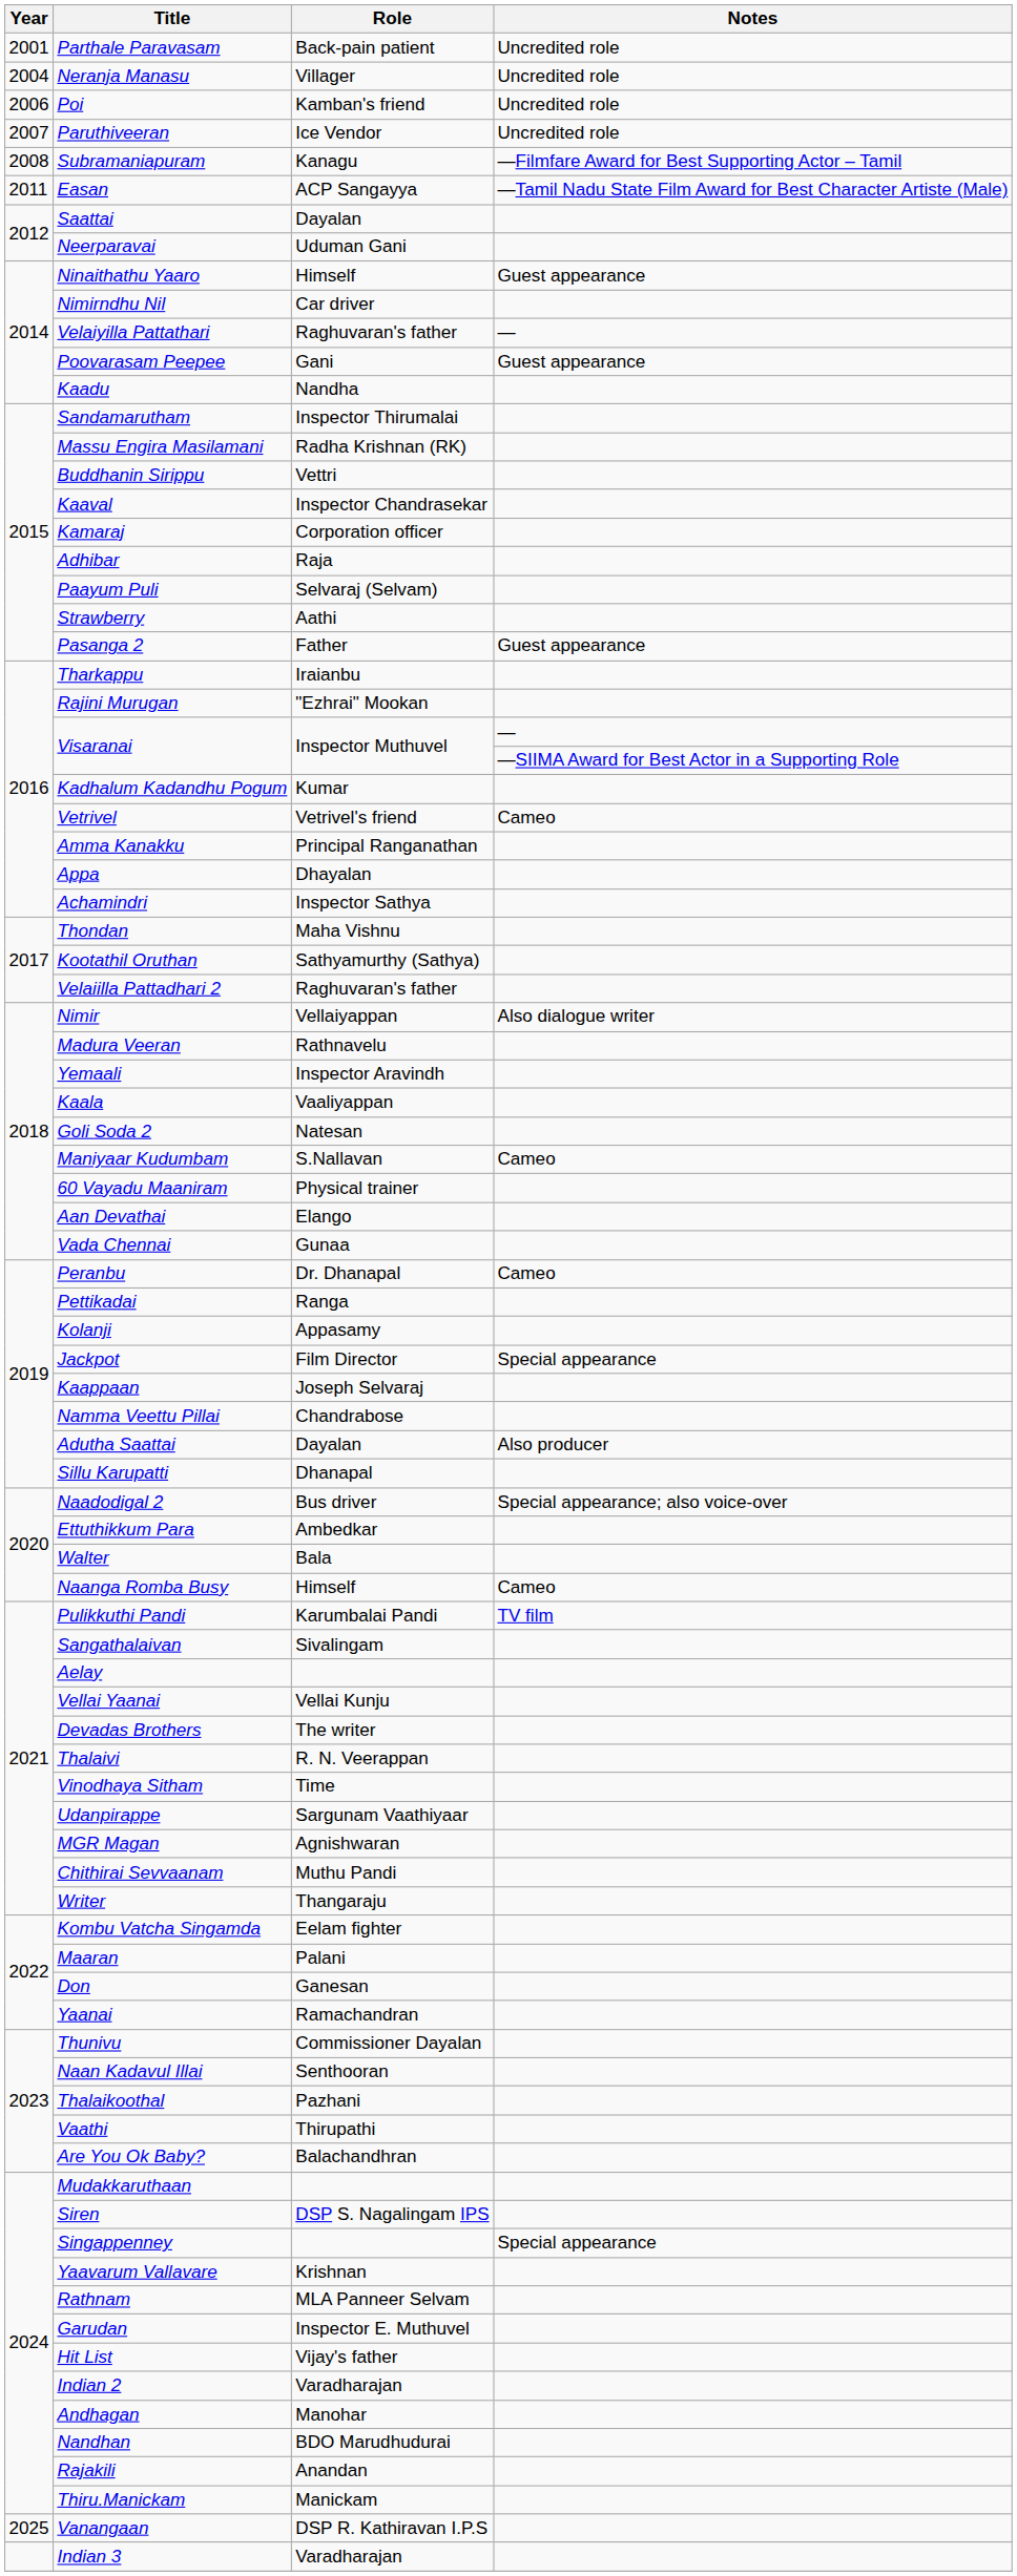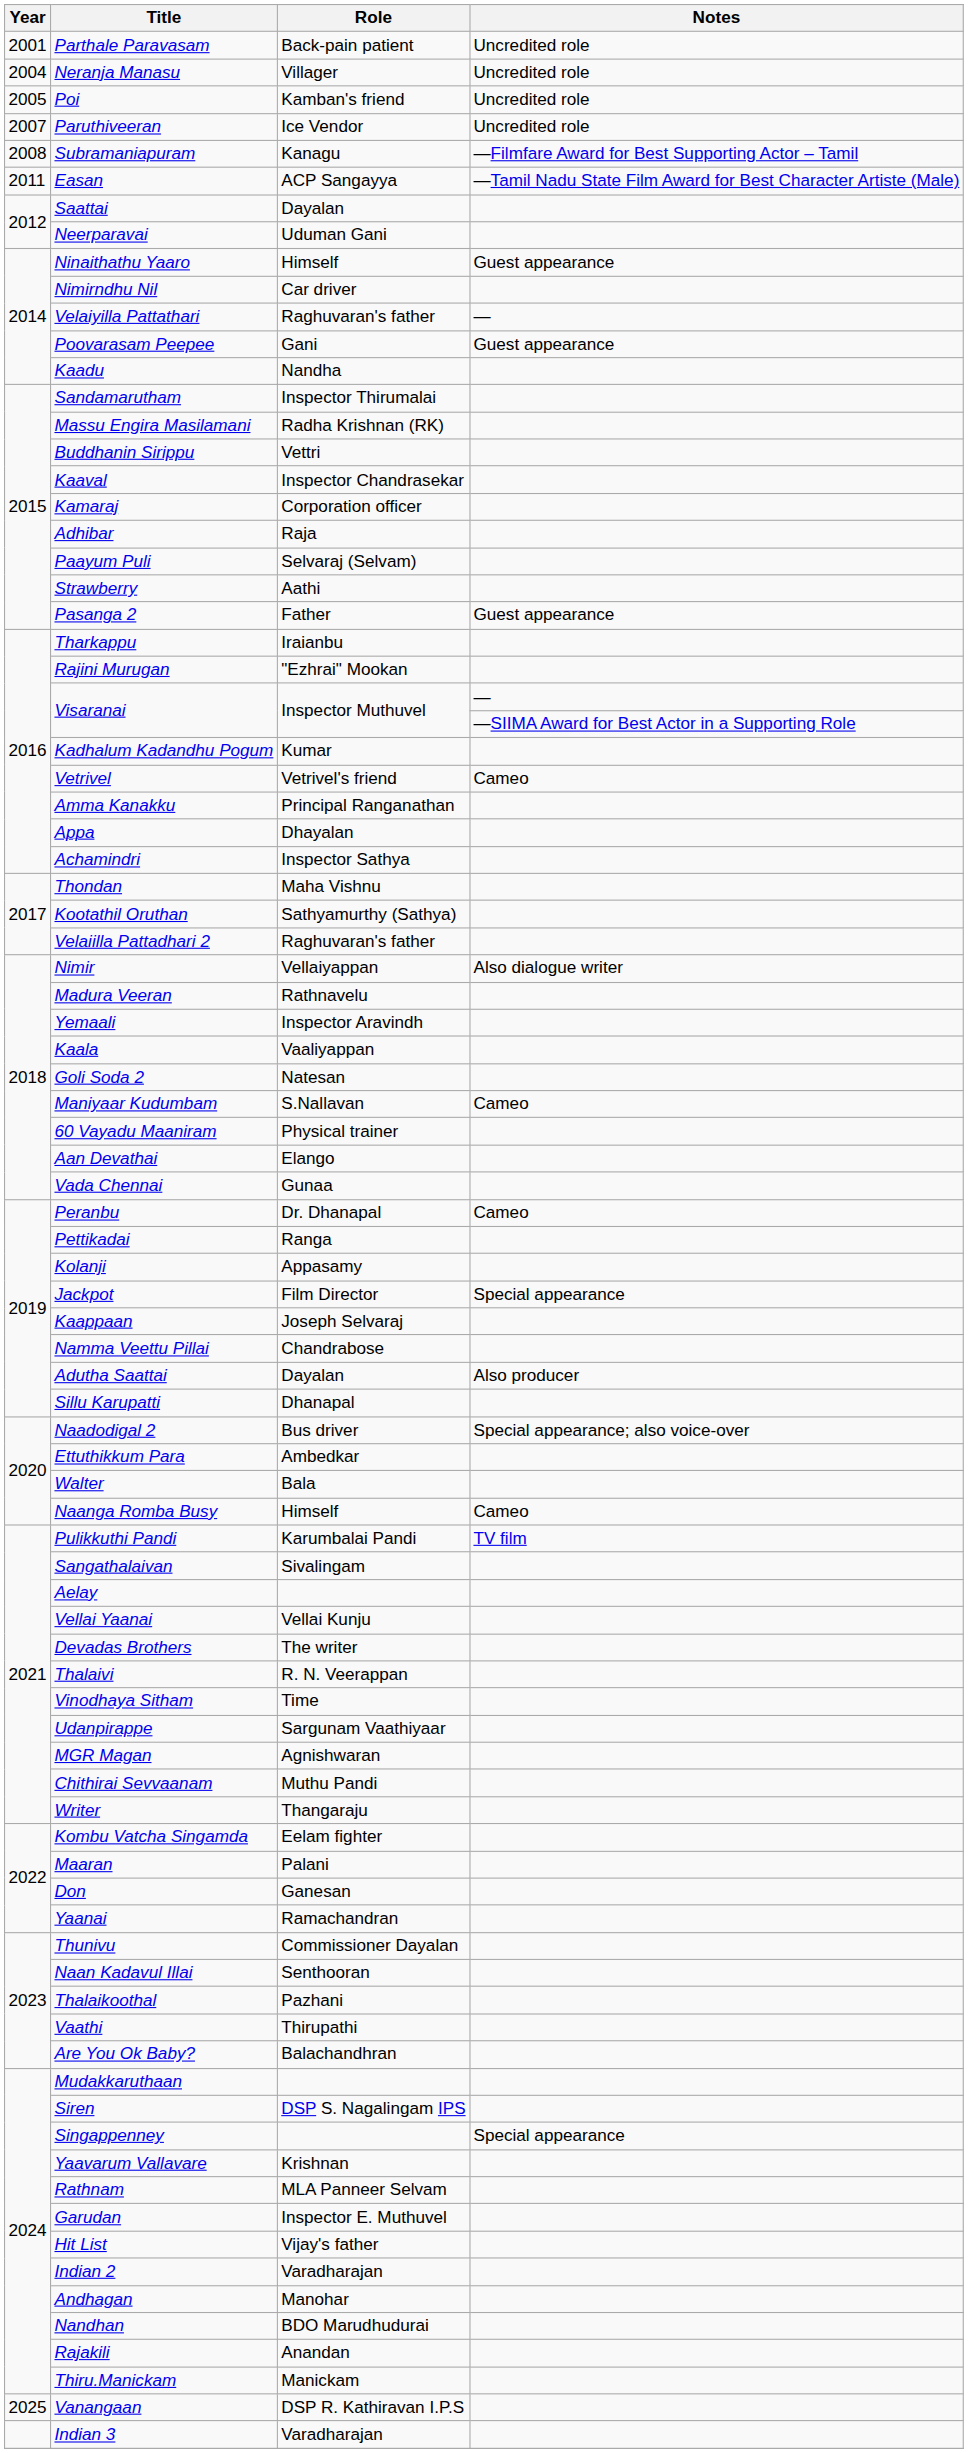 <table class="wikitable sortable">
 <tr>
 <th scope="col">Year</th>
 <th scope="col">Title</th>
 <th scope="col">Role</th>
 <th class="unsortable" scope="col">Notes</th>
 </tr>
 <tr>
 <td>2001</td>
 <td><em><a href='#'>Parthale Paravasam</a></em></td>
 <td>Back-pain patient</td>
 <td>Uncredited role</td>
 </tr>
 <tr>
 <td>2004</td>
 <td><em><a href='#'>Neranja Manasu</a></em></td>
 <td>Villager</td>
 <td>Uncredited role</td>
 </tr>
 <tr>
-<td>2006</td>
+<td>2005</td>
 <td><em><a href='#'>Poi</a></em></td>
 <td>Kamban's friend</td>
 <td>Uncredited role</td>
 </tr>
 <tr>
 <td>2007</td>
 <td><em><a href='#'>Paruthiveeran</a></em></td>
 <td>Ice Vendor</td>
 <td>Uncredited role</td>
 </tr>
 <tr>
 <td>2008</td>
 <td><em><a href='#'>Subramaniapuram</a></em></td>
 <td>Kanagu</td>
 <td>—<a href='#'>Filmfare Award for Best Supporting Actor – Tamil</a></td>
 </tr>
 <tr>
 <td>2011</td>
 <td><em><a href='#'>Easan</a></em></td>
 <td>ACP Sangayya</td>
 <td>—<a href='#'>Tamil Nadu State Film Award for Best Character Artiste (Male)</a></td>
 </tr>
 <tr>
 <td rowspan="2">2012</td>
 <td><em><a href='#'>Saattai</a></em></td>
 <td>Dayalan</td>
 <td></td>
 </tr>
 <tr>
 <td><em><a href='#'>Neerparavai</a></em></td>
 <td>Uduman Gani</td>
 <td></td>
 </tr>
 <tr>
 <td rowspan="5">2014</td>
 <td><em><a href='#'>Ninaithathu Yaaro</a></em></td>
 <td>Himself</td>
 <td>Guest appearance</td>
 </tr>
 <tr>
 <td><em><a href='#'>Nimirndhu Nil</a></em></td>
 <td>Car driver</td>
 <td></td>
 </tr>
 <tr>
 <td><em><a href='#'>Velaiyilla Pattathari</a></em></td>
 <td>Raghuvaran's father</td>
 <td>—</td>
 </tr>
 <tr>
 <td><em><a href='#'>Poovarasam Peepee</a></em></td>
 <td>Gani</td>
 <td>Guest appearance</td>
 </tr>
 <tr>
 <td><em><a href='#'>Kaadu</a></em></td>
 <td>Nandha</td>
 <td></td>
 </tr>
 <tr>
 <td rowspan="9">2015</td>
 <td><em><a href='#'>Sandamarutham</a></em></td>
 <td>Inspector Thirumalai</td>
 <td></td>
 </tr>
 <tr>
 <td><em><a href='#'>Massu Engira Masilamani</a></em></td>
 <td>Radha Krishnan (RK)</td>
 <td></td>
 </tr>
 <tr>
 <td><em><a href='#'>Buddhanin Sirippu</a></em></td>
 <td>Vettri</td>
 <td></td>
 </tr>
 <tr>
 <td><em><a href='#'>Kaaval</a></em></td>
 <td>Inspector Chandrasekar</td>
 <td></td>
 </tr>
 <tr>
 <td><em><a href='#'>Kamaraj</a></em></td>
 <td>Corporation officer</td>
 <td></td>
 </tr>
 <tr>
 <td><em><a href='#'>Adhibar</a></em></td>
 <td>Raja</td>
 <td></td>
 </tr>
 <tr>
 <td><em><a href='#'>Paayum Puli</a></em></td>
 <td>Selvaraj (Selvam)</td>
 <td></td>
 </tr>
 <tr>
 <td><em><a href='#'>Strawberry</a></em></td>
 <td>Aathi</td>
 <td></td>
 </tr>
 <tr>
 <td><em><a href='#'>Pasanga 2</a></em></td>
 <td>Father</td>
 <td>Guest appearance</td>
 </tr>
 <tr>
 <td rowspan="9">2016</td>
 <td><em><a href='#'>Tharkappu</a></em></td>
 <td>Iraianbu</td>
 <td></td>
 </tr>
 <tr>
 <td><em><a href='#'>Rajini Murugan</a></em></td>
 <td>"Ezhrai" Mookan</td>
 <td></td>
 </tr>
 <tr>
 <td rowspan="2"><em><a href='#'>Visaranai</a></em></td>
 <td rowspan="2">Inspector Muthuvel</td>
 <td>—</td>
 </tr>
 <tr>
 <td>—<a href='#'>SIIMA Award for Best Actor in a Supporting Role</a></td>
 </tr>
 <tr>
 <td><em><a href='#'>Kadhalum Kadandhu Pogum</a></em></td>
 <td>Kumar</td>
 <td></td>
 </tr>
 <tr>
 <td><em><a href='#'>Vetrivel</a></em></td>
 <td>Vetrivel's friend</td>
 <td>Cameo</td>
 </tr>
 <tr>
 <td><em><a href='#'>Amma Kanakku</a></em></td>
 <td>Principal Ranganathan</td>
 <td></td>
 </tr>
 <tr>
 <td><em><a href='#'>Appa</a></em></td>
 <td>Dhayalan</td>
 <td></td>
 </tr>
 <tr>
 <td><em><a href='#'>Achamindri</a></em></td>
 <td>Inspector Sathya</td>
 <td></td>
 </tr>
 <tr>
 <td rowspan="3">2017</td>
 <td><em><a href='#'>Thondan</a></em></td>
 <td>Maha Vishnu</td>
 <td></td>
 </tr>
 <tr>
 <td><em><a href='#'>Kootathil Oruthan</a></em></td>
 <td>Sathyamurthy (Sathya)</td>
 <td></td>
 </tr>
 <tr>
 <td><em><a href='#'>Velaiilla Pattadhari 2</a></em></td>
 <td>Raghuvaran's father</td>
 <td></td>
 </tr>
 <tr>
 <td rowspan="9">2018</td>
 <td><em><a href='#'>Nimir</a></em></td>
 <td>Vellaiyappan</td>
 <td>Also dialogue writer</td>
 </tr>
 <tr>
 <td><em><a href='#'>Madura Veeran</a></em></td>
 <td>Rathnavelu</td>
 <td></td>
 </tr>
 <tr>
 <td><em><a href='#'>Yemaali</a></em></td>
 <td>Inspector Aravindh</td>
 <td></td>
 </tr>
 <tr>
 <td><em><a href='#'>Kaala</a></em></td>
 <td>Vaaliyappan</td>
 <td></td>
 </tr>
 <tr>
 <td><em><a href='#'>Goli Soda 2</a></em></td>
 <td>Natesan</td>
 <td></td>
 </tr>
 <tr>
 <td><em><a href='#'>Maniyaar Kudumbam</a></em></td>
 <td>S.Nallavan</td>
 <td>Cameo</td>
 </tr>
 <tr>
 <td><em><a href='#'>60 Vayadu Maaniram</a></em></td>
 <td>Physical trainer</td>
 <td></td>
 </tr>
 <tr>
 <td><em><a href='#'>Aan Devathai</a></em></td>
 <td>Elango</td>
 <td></td>
 </tr>
 <tr>
 <td><em><a href='#'>Vada Chennai</a></em></td>
 <td>Gunaa</td>
 <td></td>
 </tr>
 <tr>
 <td rowspan="8">2019</td>
 <td><em><a href='#'>Peranbu</a></em></td>
 <td>Dr. Dhanapal</td>
 <td>Cameo</td>
 </tr>
 <tr>
 <td><em><a href='#'>Pettikadai</a></em></td>
 <td>Ranga</td>
 <td></td>
 </tr>
 <tr>
 <td><em><a href='#'>Kolanji</a></em></td>
 <td>Appasamy</td>
 <td></td>
 </tr>
 <tr>
 <td><em><a href='#'>Jackpot</a></em></td>
 <td>Film Director</td>
 <td>Special appearance</td>
 </tr>
 <tr>
 <td><em><a href='#'>Kaappaan</a></em></td>
 <td>Joseph Selvaraj</td>
 <td></td>
 </tr>
 <tr>
 <td><em><a href='#'>Namma Veettu Pillai</a></em></td>
 <td>Chandrabose</td>
 <td></td>
 </tr>
 <tr>
 <td><em><a href='#'>Adutha Saattai</a></em></td>
 <td>Dayalan</td>
 <td>Also producer</td>
 </tr>
 <tr>
 <td><em><a href='#'>Sillu Karupatti</a></em></td>
 <td>Dhanapal</td>
 <td></td>
 </tr>
 <tr>
 <td rowspan="4">2020</td>
 <td><em><a href='#'>Naadodigal 2</a></em></td>
 <td>Bus driver</td>
 <td>Special appearance; also voice-over</td>
 </tr>
 <tr>
 <td><em><a href='#'>Ettuthikkum Para</a></em></td>
 <td>Ambedkar</td>
 <td></td>
 </tr>
 <tr>
 <td><em><a href='#'>Walter</a></em></td>
 <td>Bala</td>
 <td></td>
 </tr>
 <tr>
 <td><em><a href='#'>Naanga Romba Busy</a></em></td>
 <td>Himself</td>
 <td>Cameo</td>
 </tr>
 <tr>
 <td rowspan="11">2021</td>
 <td><em><a href='#'>Pulikkuthi Pandi</a></em></td>
 <td>Karumbalai Pandi</td>
 <td><a href='#'>TV film</a></td>
 </tr>
 <tr>
 <td><em><a href='#'>Sangathalaivan</a></em></td>
 <td>Sivalingam</td>
 <td></td>
 </tr>
 <tr>
 <td><em><a href='#'>Aelay</a></em></td>
 <td></td>
 <td></td>
 </tr>
 <tr>
 <td><em><a href='#'>Vellai Yaanai</a></em></td>
 <td>Vellai Kunju</td>
 <td></td>
 </tr>
 <tr>
 <td><em><a href='#'>Devadas Brothers</a></em></td>
 <td>The writer</td>
 <td></td>
 </tr>
 <tr>
 <td><em><a href='#'>Thalaivi</a></em></td>
 <td>R. N. Veerappan</td>
 <td></td>
 </tr>
 <tr>
 <td><em><a href='#'>Vinodhaya Sitham</a></em></td>
 <td>Time</td>
 <td></td>
 </tr>
 <tr>
 <td><em><a href='#'>Udanpirappe</a></em></td>
 <td>Sargunam Vaathiyaar</td>
 <td></td>
 </tr>
 <tr>
 <td><em><a href='#'>MGR Magan</a></em></td>
 <td>Agnishwaran</td>
 <td></td>
 </tr>
 <tr>
 <td><em><a href='#'>Chithirai Sevvaanam</a></em></td>
 <td>Muthu Pandi</td>
 <td></td>
 </tr>
 <tr>
 <td><em><a href='#'>Writer</a></em></td>
 <td>Thangaraju</td>
 <td></td>
 </tr>
 <tr>
 <td rowspan="4">2022</td>
 <td><em><a href='#'>Kombu Vatcha Singamda</a></em></td>
 <td>Eelam fighter</td>
 <td></td>
 </tr>
 <tr>
 <td><em><a href='#'>Maaran</a></em></td>
 <td>Palani</td>
 <td></td>
 </tr>
 <tr>
 <td><em><a href='#'>Don</a></em></td>
 <td>Ganesan</td>
 <td></td>
 </tr>
 <tr>
 <td><em><a href='#'>Yaanai</a></em></td>
 <td>Ramachandran</td>
 <td></td>
 </tr>
 <tr>
 <td rowspan="5">2023</td>
 <td><em><a href='#'>Thunivu</a></em></td>
 <td>Commissioner Dayalan</td>
 <td></td>
 </tr>
 <tr>
 <td><em><a href='#'>Naan Kadavul Illai</a></em></td>
 <td>Senthooran</td>
 <td></td>
 </tr>
 <tr>
 <td><em><a href='#'>Thalaikoothal</a></em></td>
 <td>Pazhani</td>
 <td></td>
 </tr>
 <tr>
 <td><em><a href='#'>Vaathi</a></em></td>
 <td>Thirupathi</td>
 <td></td>
 </tr>
 <tr>
 <td><em><a href='#'>Are You Ok Baby?</a></em></td>
 <td>Balachandhran</td>
 <td></td>
 </tr>
 <tr>
 <td rowspan="12">2024</td>
 <td><em><a href='#'>Mudakkaruthaan</a></em></td>
 <td></td>
 <td></td>
 </tr>
 <tr>
 <td><em><a href='#'>Siren</a></em></td>
 <td><a href='#'>DSP</a> S. Nagalingam <a href='#'>IPS</a></td>
 <td></td>
 </tr>
 <tr>
 <td><em><a href='#'>Singappenney</a></em></td>
 <td></td>
 <td>Special appearance</td>
 </tr>
 <tr>
 <td><em><a href='#'>Yaavarum Vallavare</a></em></td>
 <td>Krishnan</td>
 <td></td>
 </tr>
 <tr>
 <td><em><a href='#'>Rathnam</a></em></td>
 <td>MLA Panneer Selvam</td>
 <td></td>
 </tr>
 <tr>
 <td><em><a href='#'>Garudan</a></em></td>
 <td>Inspector E. Muthuvel</td>
 <td></td>
 </tr>
 <tr>
 <td><em><a href='#'>Hit List</a></em></td>
 <td>Vijay's father</td>
 <td></td>
 </tr>
 <tr>
 <td><em><a href='#'>Indian 2</a></em></td>
 <td>Varadharajan</td>
 <td></td>
 </tr>
 <tr>
 <td><em><a href='#'>Andhagan</a></em></td>
 <td>Manohar</td>
 <td></td>
 </tr>
 <tr>
 <td><em><a href='#'>Nandhan</a></em></td>
 <td>BDO Marudhudurai</td>
 <td></td>
 </tr>
 <tr>
 <td><em><a href='#'>Rajakili</a></em></td>
 <td>Anandan</td>
 <td></td>
 </tr>
 <tr>
 <td><em><a href='#'>Thiru.Manickam</a></em></td>
 <td>Manickam</td>
 <td></td>
 </tr>
 <tr>
 <td>2025</td>
 <td><em><a href='#'>Vanangaan</a></em></td>
 <td>DSP R. Kathiravan I.P.S</td>
 <td></td>
 </tr>
 <tr>
 <td></td>
 <td><em><a href='#'>Indian 3</a></em></td>
 <td>Varadharajan</td>
 <td></td>
 </tr>
 <tr>
 </tr>
 </table>
